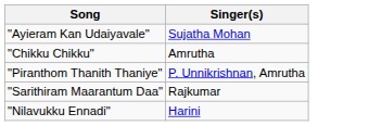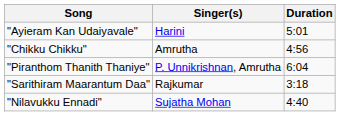 <table class="wikitable" style="font-size:95%;">
 <tr>
 <th>Song</th>
 <th>Singer(s)</th>
+<th>Duration</th>
 </tr>
 <tr>
 <td>"Ayieram Kan Udaiyavale"</td>
-<td><a href='#'>Sujatha Mohan</a></td>
+<td><a href='#'>Harini</a></td>
+<td>5:01</td>
 </tr>
 <tr>
 <td>"Chikku Chikku"</td>
 <td>Amrutha</td>
+<td>4:56</td>
 </tr>
 <tr>
 <td>"Piranthom Thanith Thaniye"</td>
 <td><a href='#'>P. Unnikrishnan</a>, Amrutha</td>
+<td>6:04</td>
 </tr>
 <tr>
 <td>"Sarithiram Maarantum Daa"</td>
 <td>Rajkumar</td>
+<td>3:18</td>
 </tr>
 <tr>
 <td>"Nilavukku Ennadi"</td>
-<td><a href='#'>Harini</a></td>
+<td><a href='#'>Sujatha Mohan</a></td>
+<td>4:40</td>
 </tr>
 </table>
